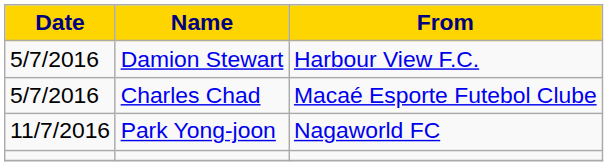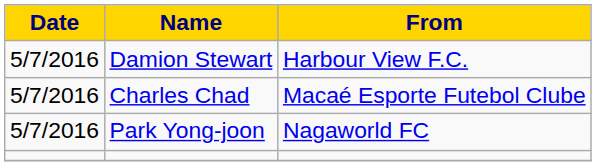 <table class="wikitable sortable">
 <tr>
 <th style="background:#FFD500; color:#000080;">Date</th>
 <th style="background:#FFD500; color:#000080;">Name</th>
 <th style="background:#FFD500; color:#000080;">From</th>
 </tr>
 <tr>
 <td>5/7/2016</td>
 <td> <a href='#'>Damion Stewart</a></td>
 <td> <a href='#'>Harbour View F.C.</a></td>
 </tr>
 <tr>
 <td>5/7/2016</td>
 <td> <a href='#'>Charles Chad</a></td>
 <td> <a href='#'>Macaé Esporte Futebol Clube</a></td>
 </tr>
 <tr>
-<td>11/7/2016</td>
+<td>5/7/2016</td>
 <td> <a href='#'>Park Yong-joon</a></td>
 <td> <a href='#'>Nagaworld FC</a></td>
 </tr>
 <tr>
 <td></td>
 <td></td>
 <td></td>
 </tr>
 <tr>
 </tr>
 </table>
